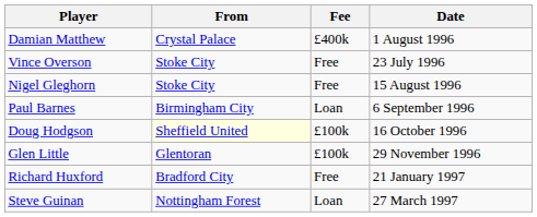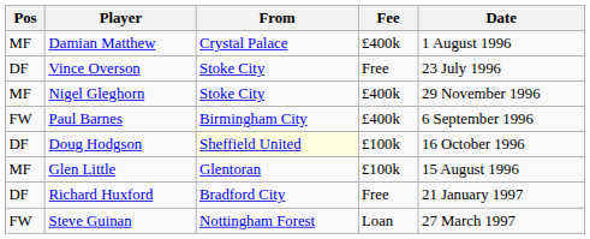 <table class="wikitable" style="width:65%; text-align:center; font-size:95%; text-align:left;">
 <tr>
+<th>Pos</th>
 <th>Player</th>
 <th>From</th>
 <th>Fee</th>
 <th>Date</th>
 </tr>
 <tr>
+<td>MF</td>
 <td> <a href='#'>Damian Matthew</a></td>
 <td><a href='#'>Crystal Palace</a></td>
 <td>£400k</td>
 <td>1 August 1996</td>
 </tr>
 <tr>
+<td>DF</td>
 <td> <a href='#'>Vince Overson</a></td>
 <td><a href='#'>Stoke City</a></td>
 <td>Free</td>
 <td>23 July 1996</td>
 </tr>
 <tr>
+<td>MF</td>
 <td> <a href='#'>Nigel Gleghorn</a></td>
 <td><a href='#'>Stoke City</a></td>
-<td>Free</td>
-<td>15 August 1996</td>
+<td>£400k</td>
+<td>29 November 1996</td>
 </tr>
 <tr>
+<td>FW</td>
 <td> <a href='#'>Paul Barnes</a></td>
 <td><a href='#'>Birmingham City</a></td>
-<td>Loan</td>
+<td>£400k</td>
 <td>6 September 1996</td>
 </tr>
 <tr>
+<td>DF</td>
 <td> <a href='#'>Doug Hodgson</a></td>
 <td style="background: lightyellow;"><a href='#'>Sheffield United</a></td>
 <td>£100k</td>
 <td>16 October 1996</td>
 </tr>
 <tr>
+<td>MF</td>
 <td> <a href='#'>Glen Little</a></td>
 <td><a href='#'>Glentoran</a></td>
 <td>£100k</td>
-<td>29 November 1996</td>
+<td>15 August 1996</td>
 </tr>
 <tr>
+<td>DF</td>
 <td> <a href='#'>Richard Huxford</a></td>
 <td><a href='#'>Bradford City</a></td>
 <td>Free</td>
 <td>21 January 1997</td>
 </tr>
 <tr>
+<td>FW</td>
 <td> <a href='#'>Steve Guinan</a></td>
 <td><a href='#'>Nottingham Forest</a></td>
 <td>Loan</td>
 <td>27 March 1997</td>
 </tr>
 </table>
